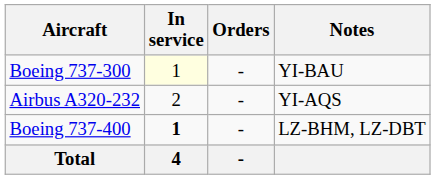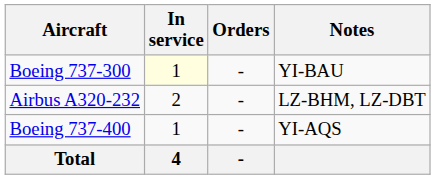 <table class="wikitable" style="margin:1em auto; border-collapse:collapse">
 <tr>
 <th>Aircraft</th>
 <th>In<br>service</th>
 <th>Orders</th>
 <th>Notes</th>
 </tr>
 <tr>
 <td><a href='#'>Boeing 737-300</a></td>
 <td align="center" style="background: lightyellow;">1</td>
 <td align="center">-</td>
 <td>YI-BAU</td>
 </tr>
 <tr>
 <td><a href='#'>Airbus A320-232</a></td>
 <td align="center">2</td>
 <td align="center">-</td>
-<td>YI-AQS</td>
+<td>LZ-BHM, LZ-DBT</td>
 </tr>
 <tr>
 <td><a href='#'>Boeing 737-400</a></td>
-<td align="center"><strong>1</strong></td>
+<td align="center">1</td>
 <td align="center">-</td>
-<td>LZ-BHM, LZ-DBT</td>
+<td>YI-AQS</td>
 </tr>
 <tr>
 <th>Total</th>
 <th>4</th>
 <th>-</th>
 <th colspan="2"></th>
 </tr>
 </table>
